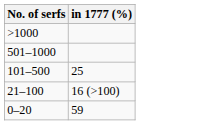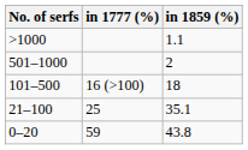 <table class="wikitable">
 <tr>
 <th>No. of serfs</th>
 <th>in 1777 (%)</th>
+<th>in 1859 (%)</th>
 </tr>
 <tr>
 <td>>1000</td>
 <td></td>
+<td>1.1</td>
 </tr>
 <tr>
 <td>501–1000</td>
 <td></td>
+<td>2</td>
 </tr>
 <tr>
 <td>101–500</td>
-<td>25</td>
+<td>16 (>100)</td>
+<td>18</td>
 </tr>
 <tr>
 <td>21–100</td>
-<td>16 (>100)</td>
+<td>25</td>
+<td>35.1</td>
 </tr>
 <tr>
 <td>0–20</td>
 <td>59</td>
+<td>43.8</td>
 </tr>
 </table>
